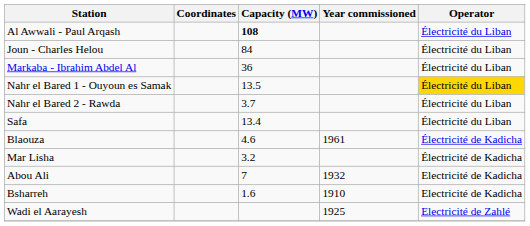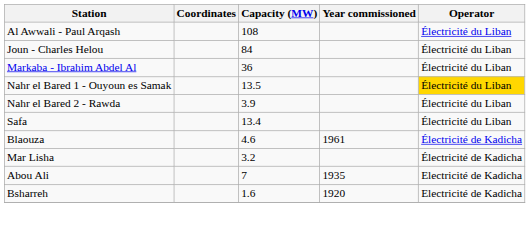 <table class="wikitable sortable">
 <tr>
 <th>Station</th>
 <th>Coordinates</th>
 <th>Capacity (<a href='#'>MW</a>)</th>
 <th>Year commissioned</th>
 <th>Operator</th>
 </tr>
 <tr>
 <td>Al Awwali - Paul Arqash</td>
 <td></td>
-<td><strong>108</strong></td>
+<td>108</td>
 <td></td>
 <td><a href='#'>Électricité du Liban</a></td>
 </tr>
 <tr>
 <td>Joun - Charles Helou</td>
 <td></td>
 <td>84</td>
 <td></td>
 <td>Électricité du Liban</td>
 </tr>
 <tr>
 <td><a href='#'>Markaba - Ibrahim Abdel Al</a></td>
 <td></td>
 <td>36</td>
 <td></td>
 <td>Électricité du Liban</td>
 </tr>
 <tr>
 <td>Nahr el Bared 1 - Ouyoun es Samak</td>
 <td></td>
 <td>13.5</td>
 <td></td>
 <td style="background: gold;">Électricité du Liban</td>
 </tr>
 <tr>
 <td>Nahr el Bared 2 - Rawda</td>
 <td></td>
-<td>3.7</td>
+<td>3.9</td>
 <td></td>
 <td>Électricité du Liban</td>
 </tr>
 <tr>
 <td>Safa</td>
 <td></td>
 <td>13.4</td>
 <td></td>
 <td>Électricité du Liban</td>
 </tr>
 <tr>
 <td>Blaouza</td>
 <td></td>
 <td>4.6</td>
 <td>1961</td>
 <td><a href='#'>Électricité de Kadicha</a></td>
 </tr>
 <tr>
 <td>Mar Lisha</td>
 <td></td>
 <td>3.2</td>
 <td></td>
 <td>Électricité de Kadicha</td>
 </tr>
 <tr>
 <td>Abou Ali</td>
 <td></td>
 <td>7</td>
-<td>1932</td>
+<td>1935</td>
 <td>Electricité de Kadicha</td>
 </tr>
 <tr>
 <td>Bsharreh</td>
 <td></td>
 <td>1.6</td>
-<td>1910</td>
+<td>1920</td>
 <td>Electricité de Kadicha</td>
-</tr>
-<tr>
-<td>Wadi el Aarayesh</td>
-<td></td>
-<td></td>
-<td>1925</td>
-<td><a href='#'>Electricité de Zahlé</a></td>
 </tr>
 <tr>
 </tr>
 </table>
